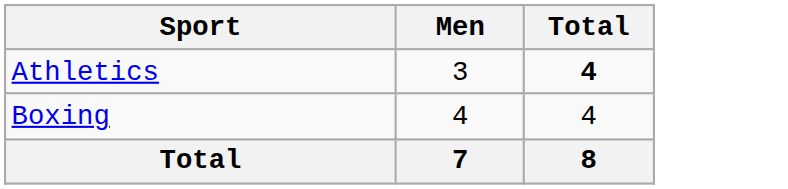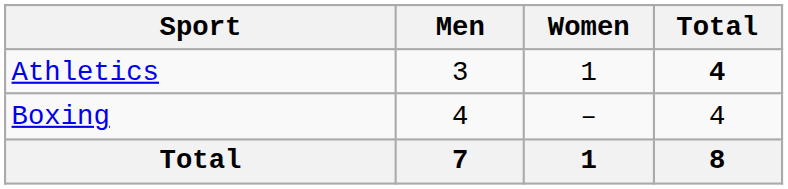 <table class="wikitable sortable" style="text-align:center;">
 <tr>
 <th width=180>Sport</th>
 <th width=55>Men</th>
+<th width=55>Women</th>
 <th width=55>Total</th>
 </tr>
 <tr>
 <td align=left><a href='#'>Athletics</a></td>
 <td>3</td>
+<td>1</td>
 <td><strong>4</strong></td>
 </tr>
 <tr>
 <td align=left><a href='#'>Boxing</a></td>
 <td>4</td>
+<td>–</td>
 <td>4</td>
 </tr>
 <tr>
 <th>Total</th>
 <th>7</th>
+<th>1</th>
 <th>8</th>
 </tr>
 </table>
